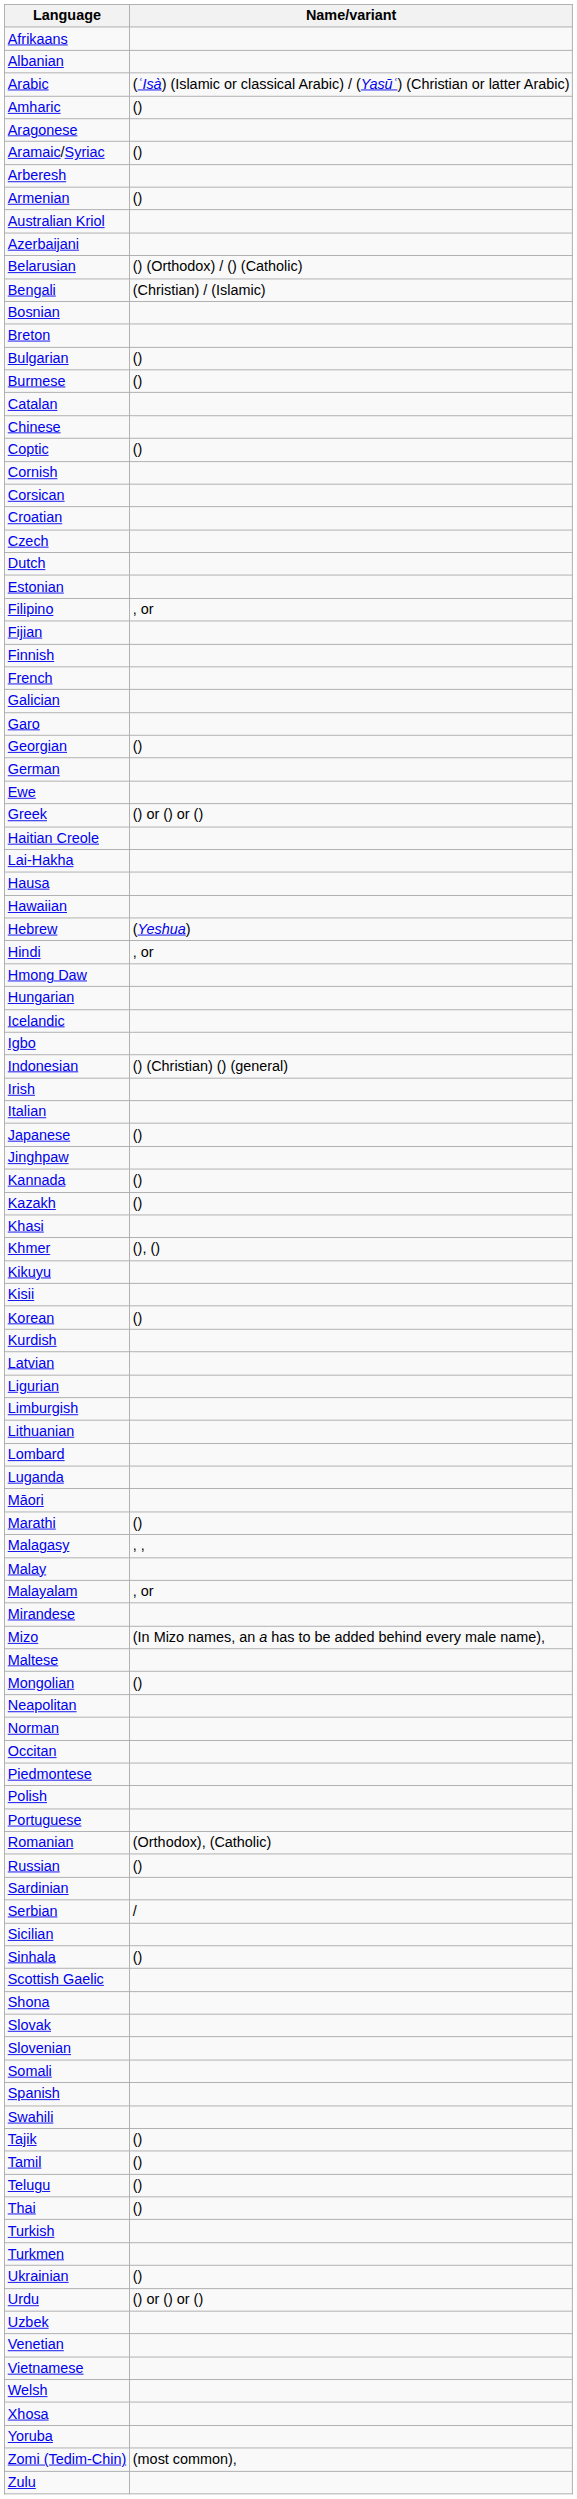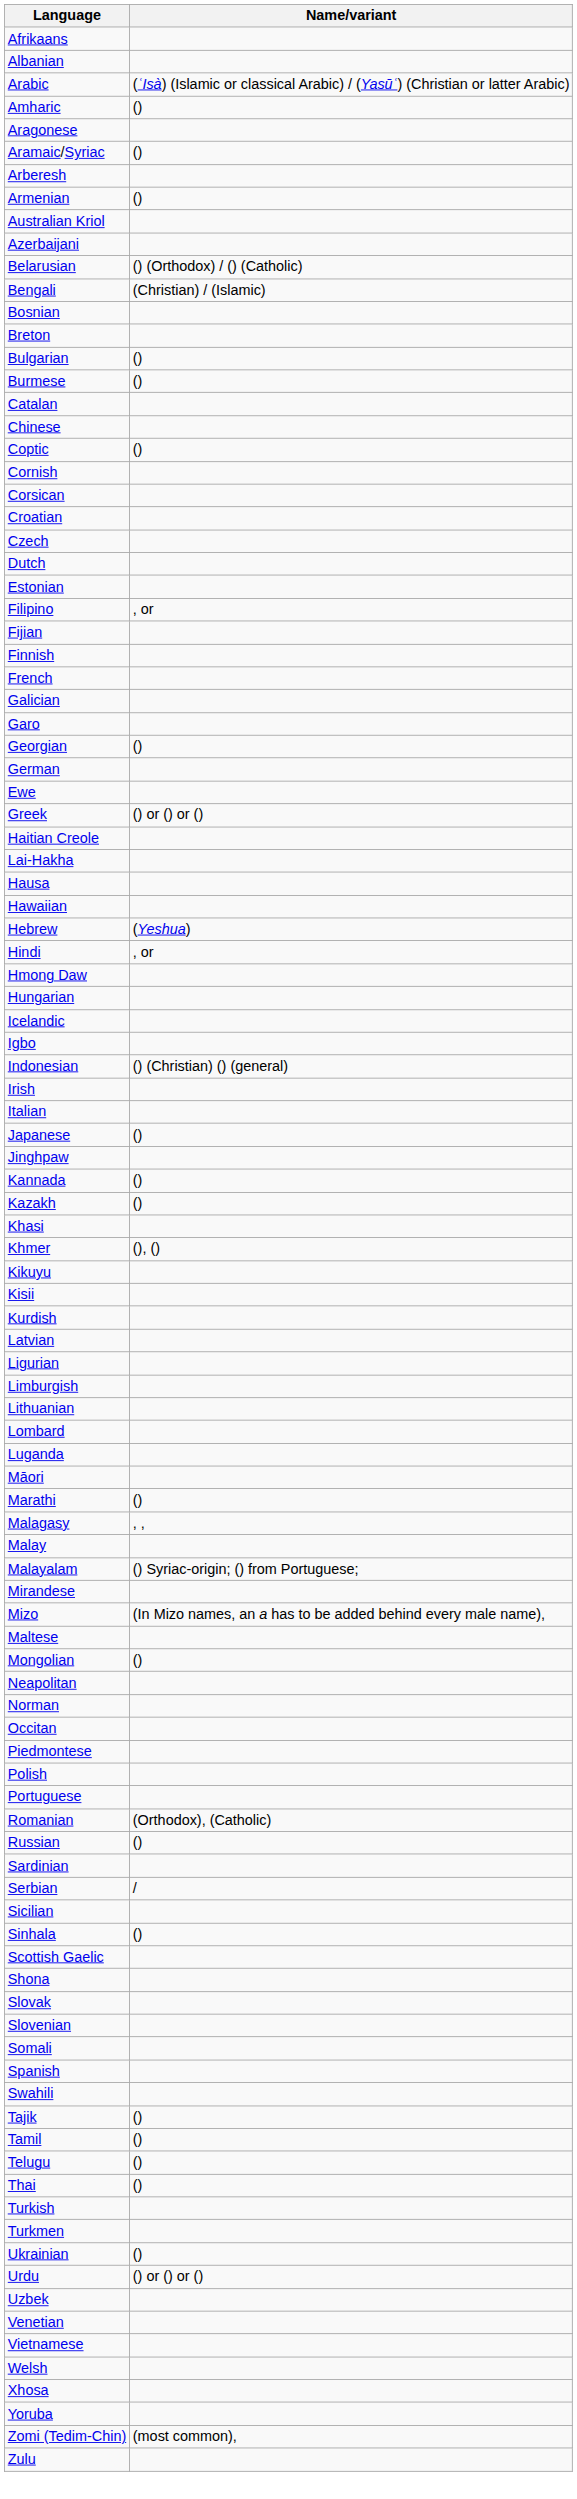 <table class="wikitable">
 <tr>
 <th><strong>Language</strong></th>
 <th><strong>Name/variant</strong></th>
 </tr>
 <tr>
 <td><a href='#'>Afrikaans</a></td>
 <td></td>
 </tr>
 <tr>
 <td><a href='#'>Albanian</a></td>
 <td></td>
 </tr>
 <tr>
 <td><a href='#'>Arabic</a></td>
 <td> (<em><a href='#'>ʿIsà</a></em>) (Islamic or classical Arabic) /  (<em><a href='#'>Yasūʿ</a></em>) (Christian or latter Arabic)</td>
 </tr>
 <tr>
 <td><a href='#'>Amharic</a></td>
 <td> ()</td>
 </tr>
 <tr>
 <td><a href='#'>Aragonese</a></td>
 <td></td>
 </tr>
 <tr>
 <td><a href='#'>Aramaic</a>/<a href='#'>Syriac</a></td>
 <td> ()</td>
 </tr>
 <tr>
 <td><a href='#'>Arberesh</a></td>
 <td></td>
 </tr>
 <tr>
 <td><a href='#'>Armenian</a></td>
 <td> ()</td>
 </tr>
 <tr>
 <td><a href='#'>Australian Kriol</a></td>
 <td></td>
 </tr>
 <tr>
 <td><a href='#'>Azerbaijani</a></td>
 <td></td>
 </tr>
 <tr>
 <td><a href='#'>Belarusian</a></td>
 <td> () (Orthodox) /  () (Catholic)</td>
 </tr>
 <tr>
 <td><a href='#'>Bengali</a></td>
 <td> (Christian) /  (Islamic)</td>
 </tr>
 <tr>
 <td><a href='#'>Bosnian</a></td>
 <td></td>
 </tr>
 <tr>
 <td><a href='#'>Breton</a></td>
 <td></td>
 </tr>
 <tr>
 <td><a href='#'>Bulgarian</a></td>
 <td> ()</td>
 </tr>
 <tr>
 <td><a href='#'>Burmese</a></td>
 <td> ()</td>
 </tr>
 <tr>
 <td><a href='#'>Catalan</a></td>
 <td></td>
 </tr>
 <tr>
 <td><a href='#'>Chinese</a></td>
 <td></td>
 </tr>
 <tr>
 <td><a href='#'>Coptic</a></td>
 <td> ()</td>
 </tr>
 <tr>
 <td><a href='#'>Cornish</a></td>
 <td></td>
 </tr>
 <tr>
 <td><a href='#'>Corsican</a></td>
 <td></td>
 </tr>
 <tr>
 <td><a href='#'>Croatian</a></td>
 <td></td>
 </tr>
 <tr>
 <td><a href='#'>Czech</a></td>
 <td></td>
 </tr>
 <tr>
 <td><a href='#'>Dutch</a></td>
 <td></td>
 </tr>
 <tr>
 <td><a href='#'>Estonian</a></td>
 <td></td>
 </tr>
 <tr>
 <td><a href='#'>Filipino</a></td>
 <td>,  or </td>
 </tr>
 <tr>
 <td><a href='#'>Fijian</a></td>
 <td></td>
 </tr>
 <tr>
 <td><a href='#'>Finnish</a></td>
 <td></td>
 </tr>
 <tr>
 <td><a href='#'>French</a></td>
 <td></td>
 </tr>
 <tr>
 <td><a href='#'>Galician</a></td>
 <td></td>
 </tr>
 <tr>
 <td><a href='#'>Garo</a></td>
 <td></td>
 </tr>
 <tr>
 <td><a href='#'>Georgian</a></td>
 <td> ()</td>
 </tr>
 <tr>
 <td><a href='#'>German</a></td>
 <td></td>
 </tr>
 <tr>
 <td><a href='#'>Ewe</a></td>
 <td></td>
 </tr>
 <tr>
 <td><a href='#'>Greek</a></td>
 <td> () or  () or  ()</td>
 </tr>
 <tr>
 <td><a href='#'>Haitian Creole</a></td>
 <td></td>
 </tr>
 <tr>
 <td><a href='#'>Lai-Hakha</a></td>
 <td></td>
 </tr>
 <tr>
 <td><a href='#'>Hausa</a></td>
 <td></td>
 </tr>
 <tr>
 <td><a href='#'>Hawaiian</a></td>
 <td></td>
 </tr>
 <tr>
 <td><a href='#'>Hebrew</a></td>
 <td> (<em><a href='#'>Yeshua</a></em>)</td>
 </tr>
 <tr>
 <td><a href='#'>Hindi</a></td>
 <td>,  or </td>
 </tr>
 <tr>
 <td><a href='#'>Hmong Daw</a></td>
 <td></td>
 </tr>
 <tr>
 <td><a href='#'>Hungarian</a></td>
 <td></td>
 </tr>
 <tr>
 <td><a href='#'>Icelandic</a></td>
 <td></td>
 </tr>
 <tr>
 <td><a href='#'>Igbo</a></td>
 <td></td>
 </tr>
 <tr>
 <td><a href='#'>Indonesian</a></td>
 <td> () (Christian)  () (general)</td>
 </tr>
 <tr>
 <td><a href='#'>Irish</a></td>
 <td></td>
 </tr>
 <tr>
 <td><a href='#'>Italian</a></td>
 <td></td>
 </tr>
 <tr>
 <td><a href='#'>Japanese</a></td>
 <td> ()</td>
 </tr>
 <tr>
 <td><a href='#'>Jinghpaw</a></td>
 <td></td>
 </tr>
 <tr>
 <td><a href='#'>Kannada</a></td>
 <td> ()</td>
 </tr>
 <tr>
 <td><a href='#'>Kazakh</a></td>
 <td> ()</td>
 </tr>
 <tr>
 <td><a href='#'>Khasi</a></td>
 <td></td>
 </tr>
 <tr>
 <td><a href='#'>Khmer</a></td>
 <td> (),  ()</td>
 </tr>
 <tr>
 <td><a href='#'>Kikuyu</a></td>
 <td></td>
 </tr>
 <tr>
 <td><a href='#'>Kisii</a></td>
 <td></td>
 </tr>
 <tr>
-<td><a href='#'>Korean</a></td>
-<td> ()</td>
-</tr>
-<tr>
 <td><a href='#'>Kurdish</a></td>
 <td></td>
 </tr>
 <tr>
 <td><a href='#'>Latvian</a></td>
 <td></td>
 </tr>
 <tr>
 <td><a href='#'>Ligurian</a></td>
 <td></td>
 </tr>
 <tr>
 <td><a href='#'>Limburgish</a></td>
 <td></td>
 </tr>
 <tr>
 <td><a href='#'>Lithuanian</a></td>
 <td></td>
 </tr>
 <tr>
 <td><a href='#'>Lombard</a></td>
 <td></td>
 </tr>
 <tr>
 <td><a href='#'>Luganda</a></td>
 <td></td>
 </tr>
 <tr>
 <td><a href='#'>Māori</a></td>
 <td></td>
 </tr>
 <tr>
 <td><a href='#'>Marathi</a></td>
 <td> ()</td>
 </tr>
 <tr>
 <td><a href='#'>Malagasy</a></td>
 <td>, , </td>
 </tr>
 <tr>
 <td><a href='#'>Malay</a></td>
 <td></td>
 </tr>
 <tr>
 <td><a href='#'>Malayalam</a></td>
-<td>,  or </td>
+<td> () Syriac-origin;  () from Portuguese;</td>
 </tr>
 <tr>
 <td><a href='#'>Mirandese</a></td>
 <td></td>
 </tr>
 <tr>
 <td><a href='#'>Mizo</a></td>
 <td> (In Mizo names, an <em>a</em> has to be added behind every male name), </td>
 </tr>
 <tr>
 <td><a href='#'>Maltese</a></td>
 <td></td>
 </tr>
 <tr>
 <td><a href='#'>Mongolian</a></td>
 <td> ()</td>
 </tr>
 <tr>
 <td><a href='#'>Neapolitan</a></td>
 <td></td>
 </tr>
 <tr>
 <td><a href='#'>Norman</a></td>
 <td></td>
 </tr>
 <tr>
 <td><a href='#'>Occitan</a></td>
 <td></td>
 </tr>
 <tr>
 <td><a href='#'>Piedmontese</a></td>
 <td></td>
 </tr>
 <tr>
 <td><a href='#'>Polish</a></td>
 <td></td>
 </tr>
 <tr>
 <td><a href='#'>Portuguese</a></td>
 <td></td>
 </tr>
 <tr>
 <td><a href='#'>Romanian</a></td>
 <td> (Orthodox),  (Catholic)</td>
 </tr>
 <tr>
 <td><a href='#'>Russian</a></td>
 <td> ()</td>
 </tr>
 <tr>
 <td><a href='#'>Sardinian</a></td>
 <td></td>
 </tr>
 <tr>
 <td><a href='#'>Serbian</a></td>
 <td> / </td>
 </tr>
 <tr>
 <td><a href='#'>Sicilian</a></td>
 <td></td>
 </tr>
 <tr>
 <td><a href='#'>Sinhala</a></td>
 <td> ()</td>
 </tr>
 <tr>
 <td><a href='#'>Scottish Gaelic</a></td>
 <td></td>
 </tr>
 <tr>
 <td><a href='#'>Shona</a></td>
 <td></td>
 </tr>
 <tr>
 <td><a href='#'>Slovak</a></td>
 <td></td>
 </tr>
 <tr>
 <td><a href='#'>Slovenian</a></td>
 <td></td>
 </tr>
 <tr>
 <td><a href='#'>Somali</a></td>
 <td></td>
 </tr>
 <tr>
 <td><a href='#'>Spanish</a></td>
 <td></td>
 </tr>
 <tr>
 <td><a href='#'>Swahili</a></td>
 <td></td>
 </tr>
 <tr>
 <td><a href='#'>Tajik</a></td>
 <td> ()</td>
 </tr>
 <tr>
 <td><a href='#'>Tamil</a></td>
 <td> ()</td>
 </tr>
 <tr>
 <td><a href='#'>Telugu</a></td>
 <td> ()</td>
 </tr>
 <tr>
 <td><a href='#'>Thai</a></td>
 <td> ()</td>
 </tr>
 <tr>
 <td><a href='#'>Turkish</a></td>
 <td></td>
 </tr>
 <tr>
 <td><a href='#'>Turkmen</a></td>
 <td></td>
 </tr>
 <tr>
 <td><a href='#'>Ukrainian</a></td>
 <td> ()</td>
 </tr>
 <tr>
 <td><a href='#'>Urdu</a></td>
 <td> () or  () or  ()</td>
 </tr>
 <tr>
 <td><a href='#'>Uzbek</a></td>
 <td></td>
 </tr>
 <tr>
 <td><a href='#'>Venetian</a></td>
 <td></td>
 </tr>
 <tr>
 <td><a href='#'>Vietnamese</a></td>
 <td></td>
 </tr>
 <tr>
 <td><a href='#'>Welsh</a></td>
 <td></td>
 </tr>
 <tr>
 <td><a href='#'>Xhosa</a></td>
 <td></td>
 </tr>
 <tr>
 <td><a href='#'>Yoruba</a></td>
 <td></td>
 </tr>
 <tr>
 <td><a href='#'>Zomi (Tedim-Chin)</a></td>
 <td> (most common), </td>
 </tr>
 <tr>
 <td><a href='#'>Zulu</a></td>
 <td></td>
 </tr>
 </table>
